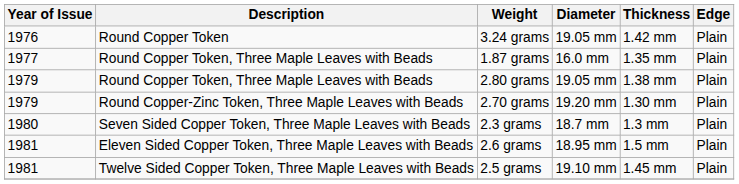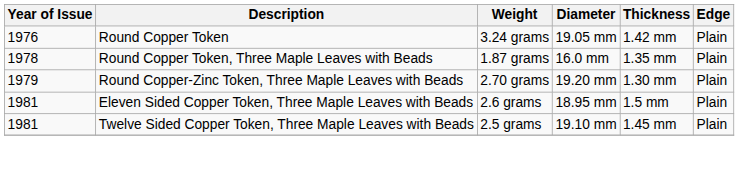 <table class="wikitable">
 <tr>
 <th>Year of Issue</th>
 <th>Description</th>
 <th>Weight</th>
 <th>Diameter</th>
 <th>Thickness</th>
 <th>Edge</th>
 </tr>
 <tr>
 <td>1976</td>
 <td>Round Copper Token</td>
 <td>3.24 grams</td>
 <td>19.05 mm</td>
 <td>1.42 mm</td>
 <td>Plain</td>
 </tr>
 <tr>
-<td>1977</td>
+<td>1978</td>
 <td>Round Copper Token, Three Maple Leaves with Beads</td>
 <td>1.87 grams</td>
 <td>16.0 mm</td>
 <td>1.35 mm</td>
 <td>Plain</td>
 </tr>
 <tr>
 <td>1979</td>
-<td>Round Copper Token, Three Maple Leaves with Beads</td>
-<td>2.80 grams</td>
-<td>19.05 mm</td>
-<td>1.38 mm</td>
-<td>Plain</td>
-</tr>
-<tr>
-<td>1979</td>
 <td>Round Copper-Zinc Token, Three Maple Leaves with Beads</td>
 <td>2.70 grams</td>
 <td>19.20 mm</td>
 <td>1.30 mm</td>
-<td>Plain</td>
-</tr>
-<tr>
-<td>1980</td>
-<td>Seven Sided Copper Token, Three Maple Leaves with Beads</td>
-<td>2.3 grams</td>
-<td>18.7 mm</td>
-<td>1.3 mm</td>
 <td>Plain</td>
 </tr>
 <tr>
 <td>1981</td>
 <td>Eleven Sided Copper Token, Three Maple Leaves with Beads</td>
 <td>2.6 grams</td>
 <td>18.95 mm</td>
 <td>1.5 mm</td>
 <td>Plain</td>
 </tr>
 <tr>
 <td>1981</td>
 <td>Twelve Sided Copper Token, Three Maple Leaves with Beads</td>
 <td>2.5 grams</td>
 <td>19.10 mm</td>
 <td>1.45 mm</td>
 <td>Plain</td>
 </tr>
 <tr>
 </tr>
 </table>
